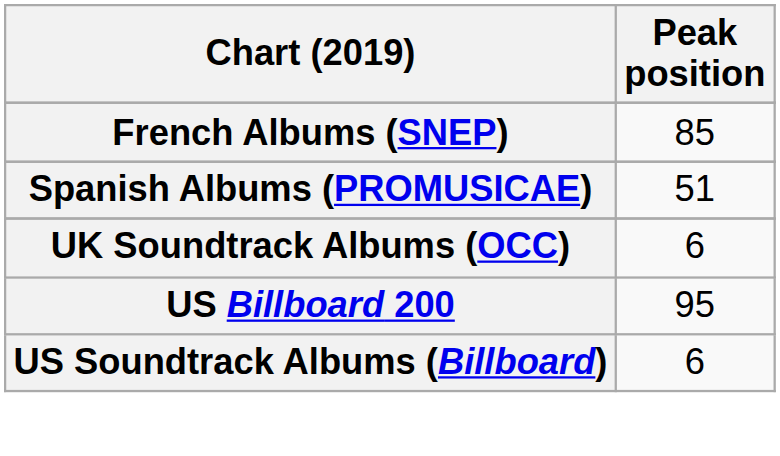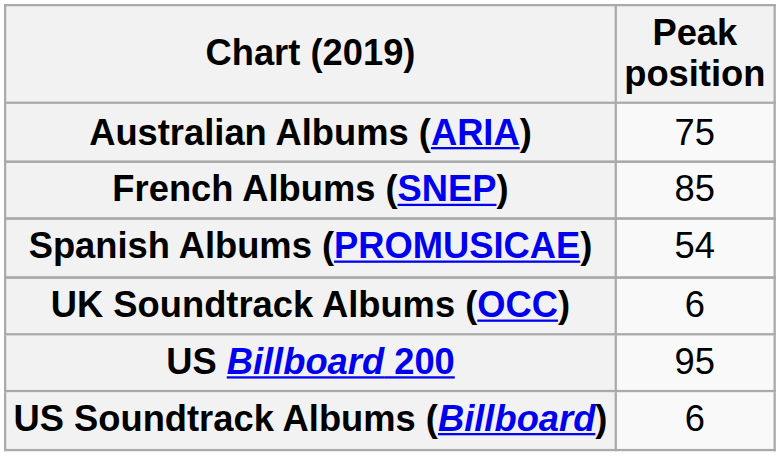 <table class="wikitable sortable plainrowheaders" style="text-align:center">
 <tr>
 <th scope="col">Chart (2019)</th>
 <th scope="col">Peak<br>position</th>
+</tr>
+<tr>
+<th scope="row">Australian Albums (<a href='#'>ARIA</a>)</th>
+<td>75</td>
 </tr>
 <tr>
 </tr>
 <tr>
 </tr>
 <tr>
 </tr>
 <tr>
 </tr>
 <tr>
 <th scope="row">French Albums (<a href='#'>SNEP</a>)</th>
 <td>85</td>
 </tr>
 <tr>
 </tr>
 <tr>
 <th scope="row">Spanish Albums (<a href='#'>PROMUSICAE</a>)</th>
-<td>51</td>
+<td>54</td>
 </tr>
 <tr>
 </tr>
 <tr>
 <th scope="row">UK Soundtrack Albums (<a href='#'>OCC</a>)</th>
 <td>6</td>
 </tr>
 <tr>
 <th scope="row">US <a href='#'><em>Billboard</em> 200</a></th>
 <td>95</td>
 </tr>
 <tr>
 <th scope="row">US Soundtrack Albums (<em><a href='#'>Billboard</a></em>)</th>
 <td>6</td>
 </tr>
 </table>
